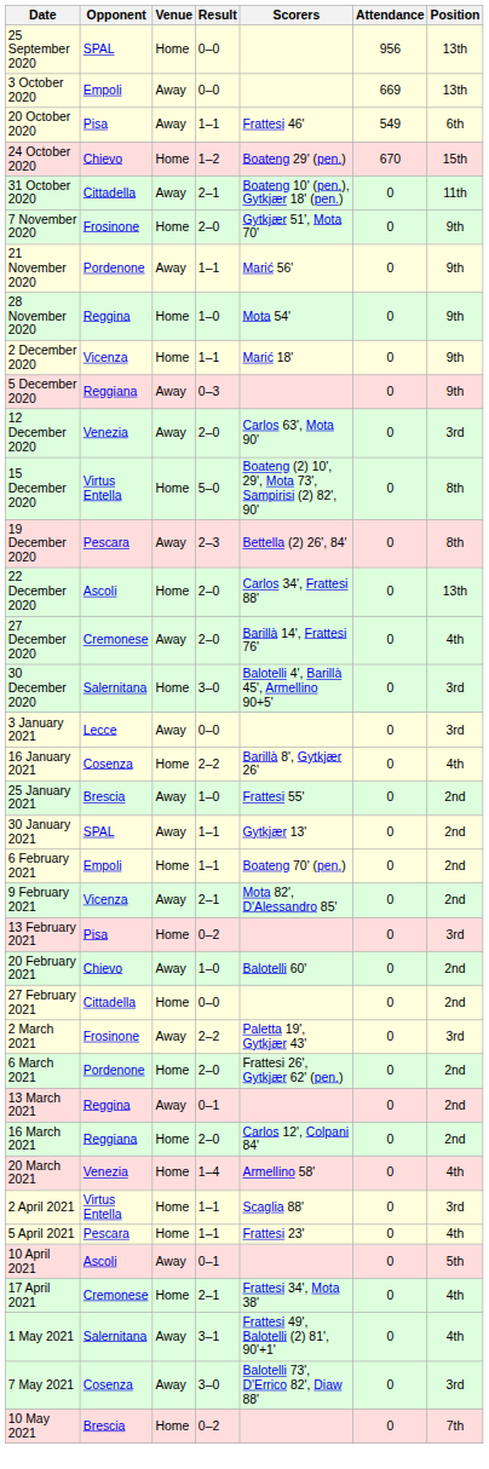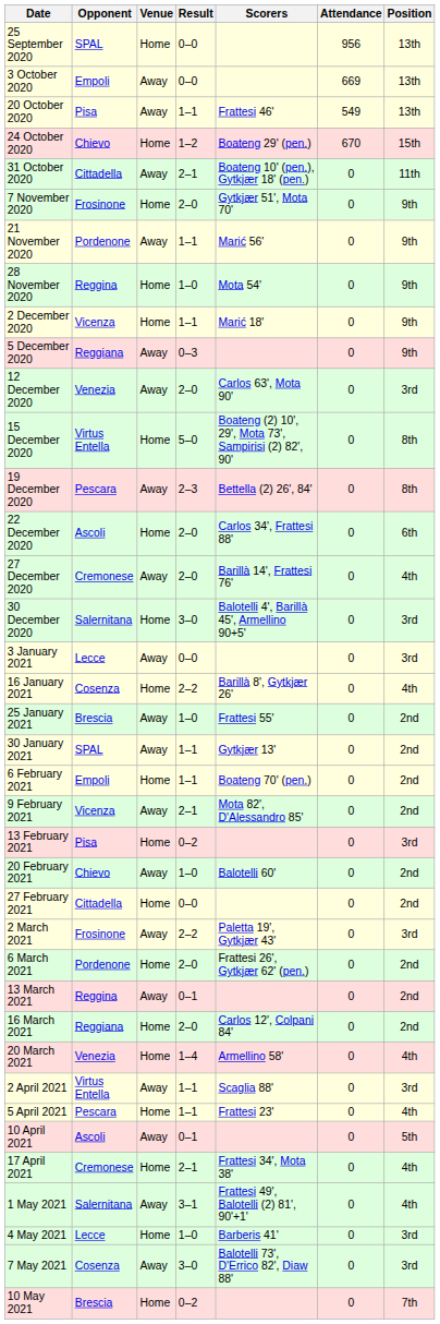 <table class="wikitable" style="text-align:left">
 <tr>
 <th>Date</th>
 <th>Opponent</th>
 <th>Venue</th>
 <th>Result</th>
 <th>Scorers</th>
 <th>Attendance</th>
 <th>Position</th>
 </tr>
 <tr style="background:#ffffdd">
 <td>25 September 2020</td>
 <td><a href='#'>SPAL</a></td>
 <td>Home</td>
 <td>0–0</td>
 <td></td>
 <td align="center">956</td>
 <td align="center">13th</td>
 </tr>
 <tr style="background:#ffffdd">
 <td>3 October 2020</td>
 <td><a href='#'>Empoli</a></td>
 <td>Away</td>
 <td>0–0</td>
 <td></td>
 <td align="center">669</td>
 <td align="center">13th</td>
 </tr>
 <tr style="background:#ffffdd">
 <td>20 October 2020</td>
 <td><a href='#'>Pisa</a></td>
 <td>Away</td>
 <td>1–1</td>
 <td><a href='#'>Frattesi</a> 46'</td>
 <td align="center">549</td>
-<td align="center">6th</td>
+<td align="center">13th</td>
 </tr>
 <tr bgcolor=#ffdddd>
 <td>24 October 2020</td>
 <td><a href='#'>Chievo</a></td>
 <td>Home</td>
 <td>1–2</td>
 <td><a href='#'>Boateng</a> 29' (<a href='#'>pen.</a>)</td>
 <td align="center">670</td>
 <td align="center">15th</td>
 </tr>
 <tr style="background:#ddffdd">
 <td>31 October 2020</td>
 <td><a href='#'>Cittadella</a></td>
 <td>Away</td>
 <td>2–1</td>
 <td><a href='#'>Boateng</a> 10' (<a href='#'>pen.</a>), <a href='#'>Gytkjær</a> 18' (<a href='#'>pen.</a>)</td>
 <td align="center">0</td>
 <td align="center">11th</td>
 </tr>
 <tr style="background:#ddffdd">
 <td>7 November 2020</td>
 <td><a href='#'>Frosinone</a></td>
 <td>Home</td>
 <td>2–0</td>
 <td><a href='#'>Gytkjær</a> 51', <a href='#'>Mota</a> 70'</td>
 <td align="center">0</td>
 <td align="center">9th</td>
 </tr>
 <tr style="background:#ffffdd">
 <td>21 November 2020</td>
 <td><a href='#'>Pordenone</a></td>
 <td>Away</td>
 <td>1–1</td>
 <td><a href='#'>Marić</a> 56'</td>
 <td align="center">0</td>
 <td align="center">9th</td>
 </tr>
 <tr style="background:#ddffdd">
 <td>28 November 2020</td>
 <td><a href='#'>Reggina</a></td>
 <td>Home</td>
 <td>1–0</td>
 <td><a href='#'>Mota</a> 54'</td>
 <td align="center">0</td>
 <td align="center">9th</td>
 </tr>
 <tr style="background:#ffffdd">
 <td>2 December 2020</td>
 <td><a href='#'>Vicenza</a></td>
 <td>Home</td>
 <td>1–1</td>
 <td><a href='#'>Marić</a> 18'</td>
 <td align="center">0</td>
 <td align="center">9th</td>
 </tr>
 <tr bgcolor=#ffdddd>
 <td>5 December 2020</td>
 <td><a href='#'>Reggiana</a></td>
 <td>Away</td>
 <td>0–3</td>
 <td></td>
 <td align="center">0</td>
 <td align="center">9th</td>
 </tr>
 <tr style="background:#ddffdd">
 <td>12 December 2020</td>
 <td><a href='#'>Venezia</a></td>
 <td>Away</td>
 <td>2–0</td>
 <td><a href='#'>Carlos</a> 63', <a href='#'>Mota</a> 90'</td>
 <td align="center">0</td>
 <td align="center">3rd</td>
 </tr>
 <tr style="background:#ddffdd">
 <td>15 December 2020</td>
 <td><a href='#'>Virtus Entella</a></td>
 <td>Home</td>
 <td>5–0</td>
 <td><a href='#'>Boateng</a> (2) 10', 29', <a href='#'>Mota</a> 73', <a href='#'>Sampirisi</a> (2) 82', 90'</td>
 <td align="center">0</td>
 <td align="center">8th</td>
 </tr>
 <tr bgcolor=#ffdddd>
 <td>19 December 2020</td>
 <td><a href='#'>Pescara</a></td>
 <td>Away</td>
 <td>2–3</td>
 <td><a href='#'>Bettella</a> (2) 26', 84'</td>
 <td align="center">0</td>
 <td align="center">8th</td>
 </tr>
 <tr style="background:#ddffdd">
 <td>22 December 2020</td>
 <td><a href='#'>Ascoli</a></td>
 <td>Home</td>
 <td>2–0</td>
 <td><a href='#'>Carlos</a> 34', <a href='#'>Frattesi</a> 88'</td>
 <td align="center">0</td>
-<td align="center">13th</td>
+<td align="center">6th</td>
 </tr>
 <tr style="background:#ddffdd">
 <td>27 December 2020</td>
 <td><a href='#'>Cremonese</a></td>
 <td>Away</td>
 <td>2–0</td>
 <td><a href='#'>Barillà</a> 14', <a href='#'>Frattesi</a> 76'</td>
 <td align="center">0</td>
 <td align="center">4th</td>
 </tr>
 <tr style="background:#ddffdd">
 <td>30 December 2020</td>
 <td><a href='#'>Salernitana</a></td>
 <td>Home</td>
 <td>3–0</td>
 <td><a href='#'>Balotelli</a> 4', <a href='#'>Barillà</a> 45', <a href='#'>Armellino</a> 90+5'</td>
 <td align="center">0</td>
 <td align="center">3rd</td>
 </tr>
 <tr style="background:#ffffdd">
 <td>3 January 2021</td>
 <td><a href='#'>Lecce</a></td>
 <td>Away</td>
 <td>0–0</td>
 <td></td>
 <td align="center">0</td>
 <td align="center">3rd</td>
 </tr>
 <tr style="background:#ffffdd">
 <td>16 January 2021</td>
 <td><a href='#'>Cosenza</a></td>
 <td>Home</td>
 <td>2–2</td>
 <td><a href='#'>Barillà</a> 8', <a href='#'>Gytkjær</a> 26'</td>
 <td align="center">0</td>
 <td align="center">4th</td>
 </tr>
 <tr style="background:#ddffdd">
 <td>25 January 2021</td>
 <td><a href='#'>Brescia</a></td>
 <td>Away</td>
 <td>1–0</td>
 <td><a href='#'>Frattesi</a> 55'</td>
 <td align="center">0</td>
 <td align="center">2nd</td>
 </tr>
 <tr style="background:#ffffdd">
 <td>30 January 2021</td>
 <td><a href='#'>SPAL</a></td>
 <td>Away</td>
 <td>1–1</td>
 <td><a href='#'>Gytkjær</a> 13'</td>
 <td align="center">0</td>
 <td align="center">2nd</td>
 </tr>
 <tr style="background:#ffffdd">
 <td>6 February 2021</td>
 <td><a href='#'>Empoli</a></td>
 <td>Home</td>
 <td>1–1</td>
 <td><a href='#'>Boateng</a> 70' (<a href='#'>pen.</a>)</td>
 <td align="center">0</td>
 <td align="center">2nd</td>
 </tr>
 <tr style="background:#ddffdd">
 <td>9 February 2021</td>
 <td><a href='#'>Vicenza</a></td>
 <td>Away</td>
 <td>2–1</td>
 <td><a href='#'>Mota</a> 82', <a href='#'>D'Alessandro</a> 85'</td>
 <td align="center">0</td>
 <td align="center">2nd</td>
 </tr>
 <tr bgcolor=#ffdddd>
 <td>13 February 2021</td>
 <td><a href='#'>Pisa</a></td>
 <td>Home</td>
 <td>0–2</td>
 <td></td>
 <td align="center">0</td>
 <td align="center">3rd</td>
 </tr>
 <tr style="background:#ddffdd">
 <td>20 February 2021</td>
 <td><a href='#'>Chievo</a></td>
 <td>Away</td>
 <td>1–0</td>
 <td><a href='#'>Balotelli</a> 60'</td>
 <td align="center">0</td>
 <td align="center">2nd</td>
 </tr>
 <tr style="background:#ffffdd">
 <td>27 February 2021</td>
 <td><a href='#'>Cittadella</a></td>
 <td>Home</td>
 <td>0–0</td>
 <td></td>
 <td align="center">0</td>
 <td align="center">2nd</td>
 </tr>
 <tr style="background:#ffffdd">
 <td>2 March 2021</td>
 <td><a href='#'>Frosinone</a></td>
 <td>Away</td>
 <td>2–2</td>
 <td><a href='#'>Paletta</a> 19', <a href='#'>Gytkjær</a> 43'</td>
 <td align="center">0</td>
 <td align="center">3rd</td>
 </tr>
 <tr style="background:#ddffdd">
 <td>6 March 2021</td>
 <td><a href='#'>Pordenone</a></td>
 <td>Home</td>
 <td>2–0</td>
 <td>Frattesi 26', <a href='#'>Gytkjær</a> 62' (<a href='#'>pen.</a>)</td>
 <td align="center">0</td>
 <td align="center">2nd</td>
 </tr>
 <tr bgcolor=#ffdddd>
 <td>13 March 2021</td>
 <td><a href='#'>Reggina</a></td>
 <td>Away</td>
 <td>0–1</td>
 <td></td>
 <td align="center">0</td>
 <td align="center">2nd</td>
 </tr>
 <tr style="background:#ddffdd">
 <td>16 March 2021</td>
 <td><a href='#'>Reggiana</a></td>
 <td>Home</td>
 <td>2–0</td>
 <td><a href='#'>Carlos</a> 12', <a href='#'>Colpani</a> 84'</td>
 <td align="center">0</td>
 <td align="center">2nd</td>
 </tr>
 <tr bgcolor=#ffdddd>
 <td>20 March 2021</td>
 <td><a href='#'>Venezia</a></td>
 <td>Home</td>
 <td>1–4</td>
 <td><a href='#'>Armellino</a> 58'</td>
 <td align="center">0</td>
 <td align="center">4th</td>
 </tr>
 <tr style="background:#ffffdd">
 <td>2 April 2021</td>
 <td><a href='#'>Virtus Entella</a></td>
-<td>Home</td>
+<td>Away</td>
 <td>1–1</td>
 <td><a href='#'>Scaglia</a> 88'</td>
 <td align="center">0</td>
 <td align="center">3rd</td>
 </tr>
 <tr style="background:#ffffdd">
 <td>5 April 2021</td>
 <td><a href='#'>Pescara</a></td>
 <td>Home</td>
 <td>1–1</td>
 <td><a href='#'>Frattesi</a> 23'</td>
 <td align="center">0</td>
 <td align="center">4th</td>
 </tr>
 <tr bgcolor=#ffdddd>
 <td>10 April 2021</td>
 <td><a href='#'>Ascoli</a></td>
 <td>Away</td>
 <td>0–1</td>
 <td></td>
 <td align="center">0</td>
 <td align="center">5th</td>
 </tr>
 <tr style="background:#ddffdd">
 <td>17 April 2021</td>
 <td><a href='#'>Cremonese</a></td>
 <td>Home</td>
 <td>2–1</td>
 <td><a href='#'>Frattesi</a> 34', <a href='#'>Mota</a> 38'</td>
 <td align="center">0</td>
 <td align="center">4th</td>
 </tr>
 <tr style="background:#ddffdd">
 <td>1 May 2021</td>
 <td><a href='#'>Salernitana</a></td>
 <td>Away</td>
 <td>3–1</td>
 <td><a href='#'>Frattesi</a> 49', <a href='#'>Balotelli</a> (2) 81', 90'+1'</td>
 <td align="center">0</td>
 <td align="center">4th</td>
 </tr>
 <tr style="background:#ddffdd">
+<td>4 May 2021</td>
+<td><a href='#'>Lecce</a></td>
+<td>Home</td>
+<td>1–0</td>
+<td><a href='#'>Barberis</a> 41'</td>
+<td align="center">0</td>
+<td align="center">3rd</td>
+</tr>
+<tr style="background:#ddffdd">
 <td>7 May 2021</td>
 <td><a href='#'>Cosenza</a></td>
 <td>Away</td>
 <td>3–0</td>
 <td><a href='#'>Balotelli</a> 73', <a href='#'>D'Errico</a> 82', <a href='#'>Diaw</a> 88'</td>
 <td align="center">0</td>
 <td align="center">3rd</td>
 </tr>
 <tr bgcolor=#ffdddd>
 <td>10 May 2021</td>
 <td><a href='#'>Brescia</a></td>
 <td>Home</td>
 <td>0–2</td>
 <td></td>
 <td align="center">0</td>
 <td align="center">7th</td>
 </tr>
 </table>
